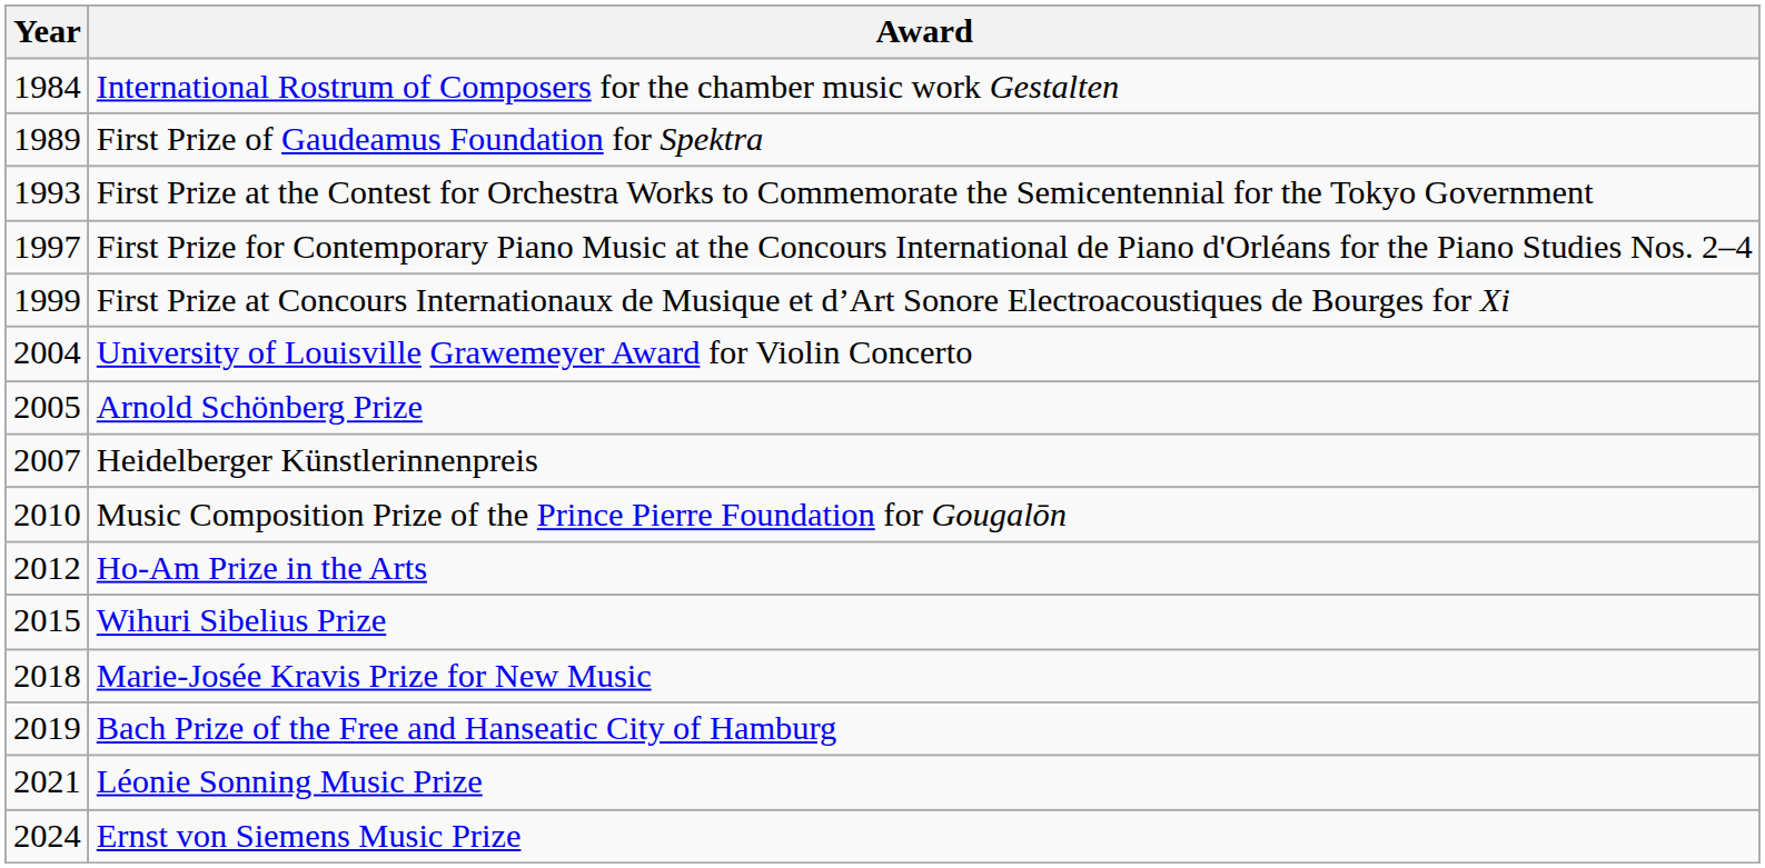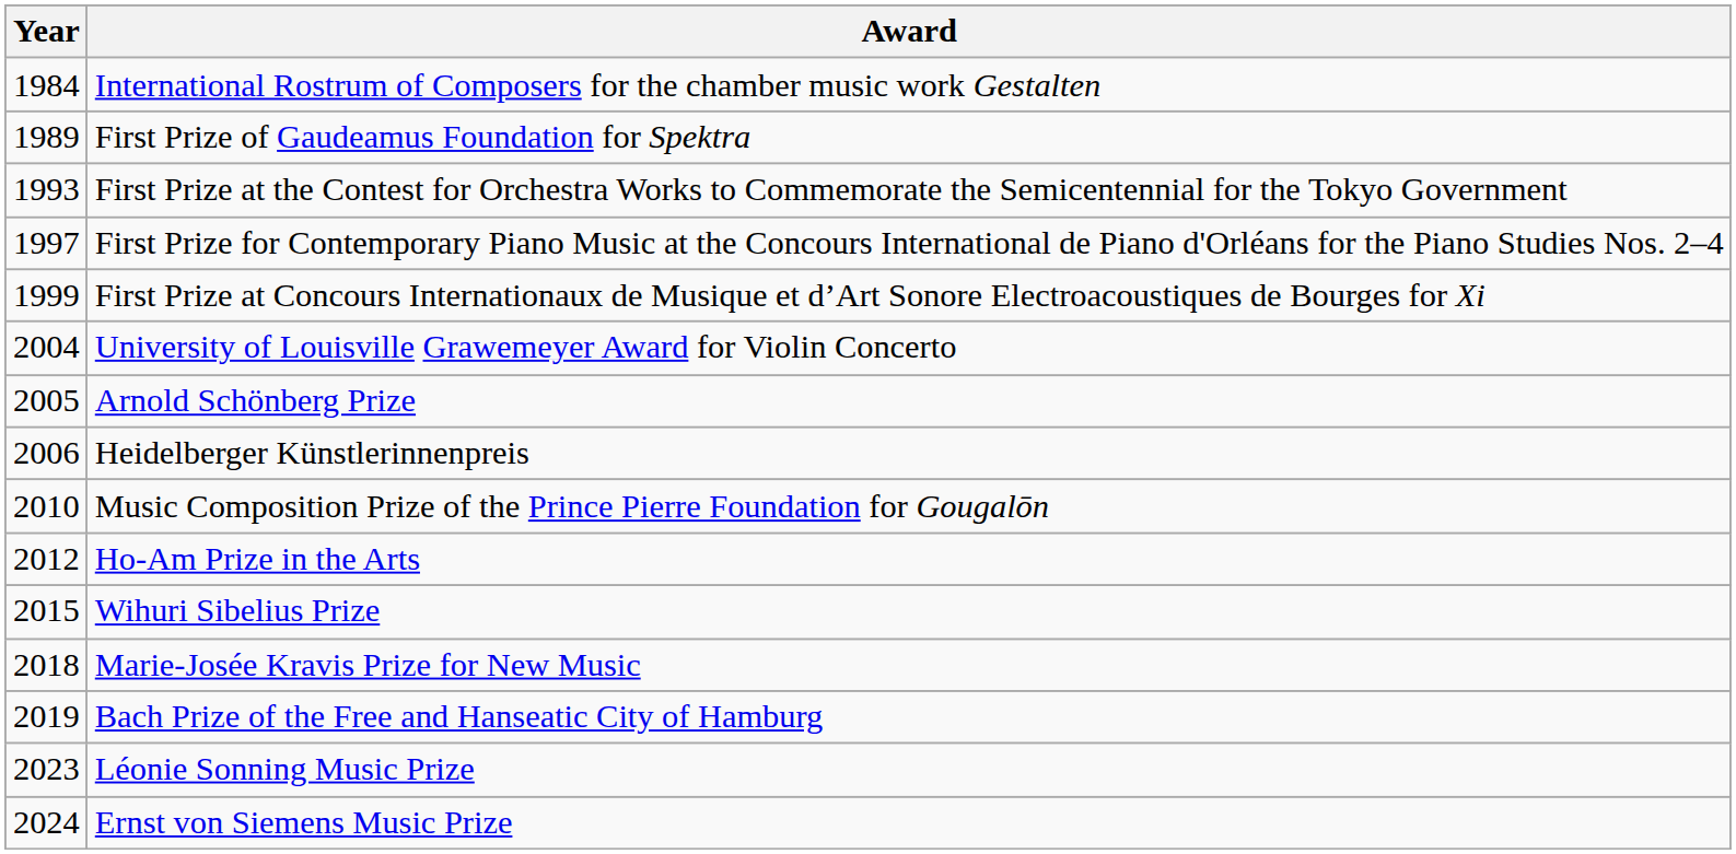 <table class="wikitable">
 <tr>
 <th>Year</th>
 <th>Award</th>
 </tr>
 <tr>
 <td>1984</td>
 <td><a href='#'>International Rostrum of Composers</a> for the chamber music work <em>Gestalten</em></td>
 </tr>
 <tr>
 <td>1989</td>
 <td>First Prize of <a href='#'>Gaudeamus Foundation</a> for <em>Spektra</em></td>
 </tr>
 <tr>
 <td>1993</td>
 <td>First Prize at the Contest for Orchestra Works to Commemorate the Semicentennial for the Tokyo Government</td>
 </tr>
 <tr>
 <td>1997</td>
 <td>First Prize for Contemporary Piano Music at the Concours International de Piano d'Orléans for the Piano Studies Nos. 2–4</td>
 </tr>
 <tr>
 <td>1999</td>
 <td>First Prize at Concours Internationaux de Musique et d’Art Sonore Electroacoustiques de Bourges for <em>Xi</em></td>
 </tr>
 <tr>
 <td>2004</td>
 <td><a href='#'>University of Louisville</a> <a href='#'>Grawemeyer Award</a> for Violin Concerto</td>
 </tr>
 <tr>
 <td>2005</td>
 <td><a href='#'>Arnold Schönberg Prize</a></td>
 </tr>
 <tr>
-<td>2007</td>
+<td>2006</td>
 <td>Heidelberger Künstlerinnenpreis</td>
 </tr>
 <tr>
 <td>2010</td>
 <td>Music Composition Prize of the <a href='#'>Prince Pierre Foundation</a> for <em>Gougalōn</em></td>
 </tr>
 <tr>
 <td>2012</td>
 <td><a href='#'>Ho-Am Prize in the Arts</a></td>
 </tr>
 <tr>
 <td>2015</td>
 <td><a href='#'>Wihuri Sibelius Prize</a></td>
 </tr>
 <tr>
 <td>2018</td>
 <td><a href='#'>Marie-Josée Kravis Prize for New Music</a></td>
 </tr>
 <tr>
 <td>2019</td>
 <td><a href='#'>Bach Prize of the Free and Hanseatic City of Hamburg</a></td>
 </tr>
 <tr>
-<td>2021</td>
+<td>2023</td>
 <td><a href='#'>Léonie Sonning Music Prize</a></td>
 </tr>
 <tr>
 <td>2024</td>
 <td><a href='#'>Ernst von Siemens Music Prize</a></td>
 </tr>
 </table>
